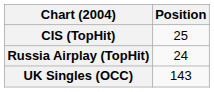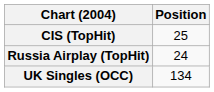 <table class="wikitable sortable plainrowheaders" style="text-align:center">
 <tr>
 <th scope="col">Chart (2004)</th>
 <th scope="col">Position</th>
 </tr>
 <tr>
 <th scope="row">CIS (TopHit)</th>
 <td>25</td>
 </tr>
 <tr>
 <th scope="row">Russia Airplay (TopHit)</th>
 <td>24</td>
 </tr>
 <tr>
 <th scope="row">UK Singles (OCC)</th>
-<td>143</td>
+<td>134</td>
 </tr>
 </table>
